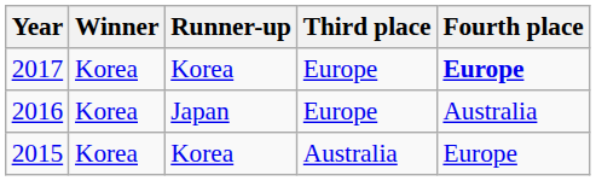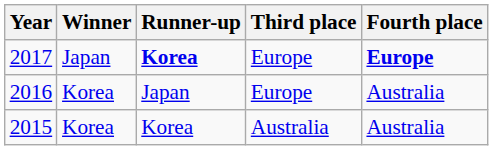 <table class=wikitable style="font-size:95%">
 <tr>
 <th>Year</th>
 <th>Winner</th>
 <th>Runner-up</th>
 <th>Third place</th>
 <th>Fourth place</th>
 </tr>
 <tr>
 <td><a href='#'>2017</a></td>
-<td> <a href='#'>Korea</a></td>
-<td> <a href='#'>Korea</a></td>
+<td> <a href='#'>Japan</a></td>
+<td><strong> <a href='#'>Korea</a></strong></td>
 <td> <a href='#'>Europe</a></td>
 <td><strong> <a href='#'>Europe</a></strong></td>
 </tr>
 <tr>
 <td><a href='#'>2016</a></td>
 <td> <a href='#'>Korea</a></td>
 <td> <a href='#'>Japan</a></td>
 <td> <a href='#'>Europe</a></td>
 <td> <a href='#'>Australia</a></td>
 </tr>
 <tr>
 <td><a href='#'>2015</a></td>
 <td> <a href='#'>Korea</a></td>
 <td> <a href='#'>Korea</a></td>
 <td> <a href='#'>Australia</a></td>
-<td> <a href='#'>Europe</a></td>
+<td> <a href='#'>Australia</a></td>
 </tr>
 </table>
